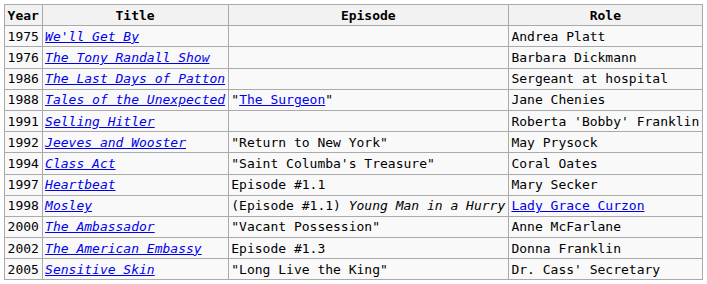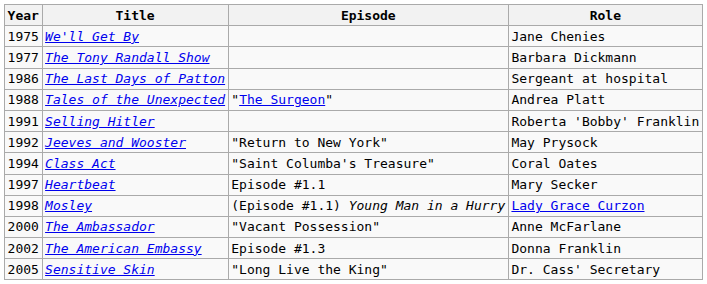 <table class=wikitable>
 <tr>
 <th>Year</th>
 <th>Title</th>
 <th>Episode</th>
 <th>Role</th>
 </tr>
 <tr>
 <td>1975</td>
 <td><em><a href='#'>We'll Get By</a></em></td>
 <td></td>
-<td>Andrea Platt</td>
+<td>Jane Chenies</td>
 </tr>
 <tr>
-<td>1976</td>
+<td>1977</td>
 <td><em><a href='#'>The Tony Randall Show</a></em></td>
 <td></td>
 <td>Barbara Dickmann</td>
 </tr>
 <tr>
 <td>1986</td>
 <td><em><a href='#'>The Last Days of Patton</a></em></td>
 <td></td>
 <td>Sergeant at hospital</td>
 </tr>
 <tr>
 <td>1988</td>
 <td><em><a href='#'>Tales of the Unexpected</a></em></td>
 <td>"<a href='#'>The Surgeon</a>"</td>
-<td>Jane Chenies</td>
+<td>Andrea Platt</td>
 </tr>
 <tr>
 <td>1991</td>
 <td><em><a href='#'>Selling Hitler</a></em></td>
 <td></td>
 <td>Roberta 'Bobby' Franklin</td>
 </tr>
 <tr>
 <td>1992</td>
 <td><em><a href='#'>Jeeves and Wooster</a></em></td>
 <td>"Return to New York"</td>
 <td>May Prysock</td>
 </tr>
 <tr>
 <td>1994</td>
 <td><em><a href='#'>Class Act</a></em></td>
 <td>"Saint Columba's Treasure"</td>
 <td>Coral Oates</td>
 </tr>
 <tr>
 <td>1997</td>
 <td><em><a href='#'>Heartbeat</a></em></td>
 <td>Episode #1.1</td>
 <td>Mary Secker</td>
 </tr>
 <tr>
 <td>1998</td>
 <td><em><a href='#'>Mosley</a></em></td>
 <td>(Episode #1.1) <em>Young Man in a Hurry</em></td>
 <td><a href='#'>Lady Grace Curzon</a></td>
 </tr>
 <tr>
 <td>2000</td>
 <td><em><a href='#'>The Ambassador</a></em></td>
 <td>"Vacant Possession"</td>
 <td>Anne McFarlane</td>
 </tr>
 <tr>
 <td>2002</td>
 <td><em><a href='#'>The American Embassy</a></em></td>
 <td>Episode #1.3</td>
 <td>Donna Franklin</td>
 </tr>
 <tr>
 <td>2005</td>
 <td><em><a href='#'>Sensitive Skin</a></em></td>
 <td>"Long Live the King"</td>
 <td>Dr. Cass' Secretary</td>
 </tr>
 </table>
